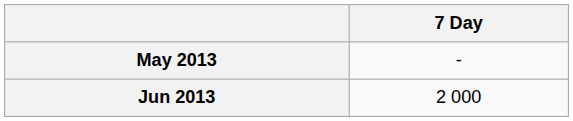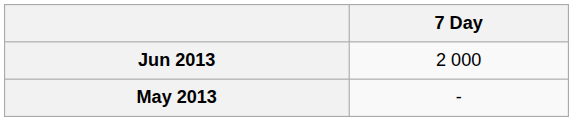 <table class="wikitable sortable" style="text-align:center; width:500px; height:100px;">
 <tr>
 <th></th>
 <th>7 Day</th>
 </tr>
 <tr>
+<th scope="row">Jun 2013</th>
+<td>2 000</td>
+</tr>
+<tr>
 <th scope="row">May 2013</th>
 <td>-</td>
 </tr>
-<tr>
-<th scope="row">Jun 2013</th>
-<td>2 000</td>
-</tr>
 </table>
